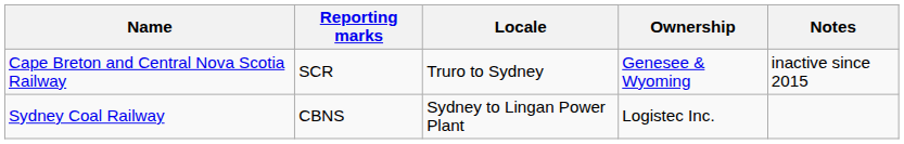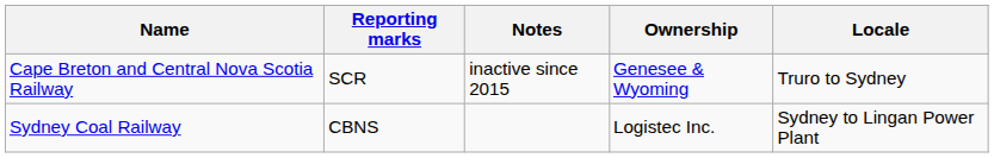 <table class="wikitable sortable" border="1">
 <tr>
 <th>Name</th>
 <th><a href='#'>Reporting marks</a></th>
+<th>Notes</th>
+<th>Ownership</th>
 <th>Locale</th>
-<th>Ownership</th>
-<th>Notes</th>
 </tr>
 <tr>
 <td><a href='#'>Cape Breton and Central Nova Scotia Railway</a></td>
 <td>SCR</td>
+<td>inactive since 2015</td>
+<td><a href='#'>Genesee & Wyoming</a></td>
 <td>Truro to Sydney</td>
-<td><a href='#'>Genesee & Wyoming</a></td>
-<td>inactive since 2015</td>
 </tr>
 <tr>
 <td><a href='#'>Sydney Coal Railway</a></td>
 <td>CBNS</td>
+<td></td>
+<td>Logistec Inc.</td>
 <td>Sydney to Lingan Power Plant</td>
-<td>Logistec Inc.</td>
-<td></td>
 </tr>
 </table>
